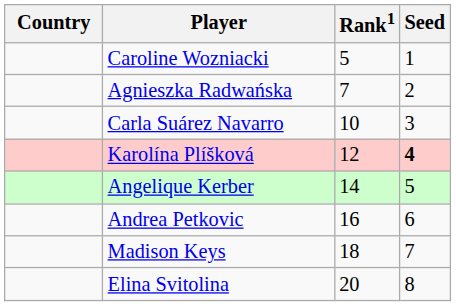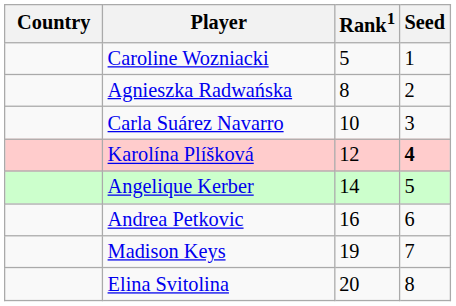 <table class="wikitable">
 <tr>
 <th width="70">Country</th>
 <th width="175">Player</th>
 <th>Rank<sup>1</sup></th>
 <th>Seed</th>
 </tr>
 <tr>
 <td></td>
 <td><a href='#'>Caroline Wozniacki</a></td>
 <td>5</td>
 <td>1</td>
 </tr>
 <tr>
 <td></td>
 <td><a href='#'>Agnieszka Radwańska</a></td>
-<td>7</td>
+<td>8</td>
 <td>2</td>
 </tr>
 <tr>
 <td></td>
 <td><a href='#'>Carla Suárez Navarro</a></td>
 <td>10</td>
 <td>3</td>
 </tr>
 <tr style="background:#fcc;">
 <td></td>
 <td><a href='#'>Karolína Plíšková</a></td>
 <td>12</td>
 <td><strong>4</strong></td>
 </tr>
 <tr style="background:#cfc;">
 <td></td>
 <td><a href='#'>Angelique Kerber</a></td>
 <td>14</td>
 <td>5</td>
 </tr>
 <tr>
 <td></td>
 <td><a href='#'>Andrea Petkovic</a></td>
 <td>16</td>
 <td>6</td>
 </tr>
 <tr>
 <td></td>
 <td><a href='#'>Madison Keys</a></td>
-<td>18</td>
+<td>19</td>
 <td>7</td>
 </tr>
 <tr>
 <td></td>
 <td><a href='#'>Elina Svitolina</a></td>
 <td>20</td>
 <td>8</td>
 </tr>
 </table>
